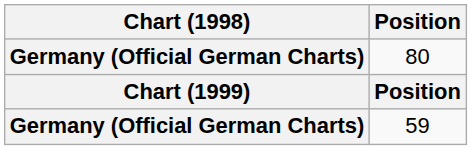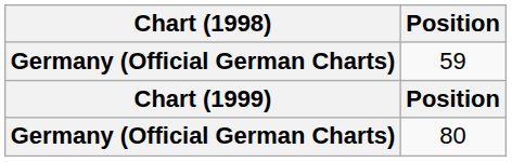 <table class="wikitable plainrowheaders" style="text-align:center">
 <tr>
 <th scope="col">Chart (1998)</th>
 <th scope="col">Position</th>
 </tr>
 <tr>
 <th scope="row">Germany (Official German Charts)</th>
-<td>80</td>
+<td align="center">59</td>
 </tr>
 <tr>
 <th scope="col">Chart (1999)</th>
 <th scope="col">Position</th>
 </tr>
 <tr>
 <th scope="row">Germany (Official German Charts)</th>
-<td align="center">59</td>
+<td>80</td>
 </tr>
 </table>
